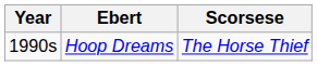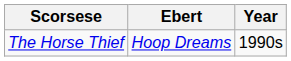 <table class="wikitable">
 <tr>
+<th scope="col">Scorsese</th>
+<th scope="col">Ebert</th>
 <th scope="col">Year</th>
-<th scope="col">Ebert</th>
-<th scope="col">Scorsese</th>
 </tr>
 <tr>
+<td><em><a href='#'>The Horse Thief</a></em></td>
+<td><em><a href='#'>Hoop Dreams</a></em></td>
 <td scope="row">1990s</td>
-<td><em><a href='#'>Hoop Dreams</a></em></td>
-<td><em><a href='#'>The Horse Thief</a></em></td>
 </tr>
 </table>
